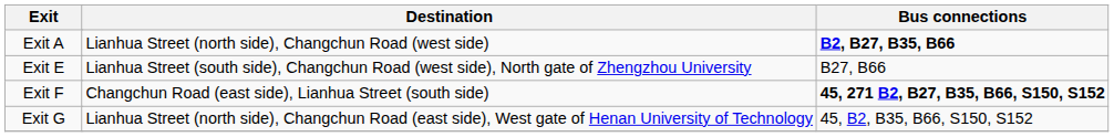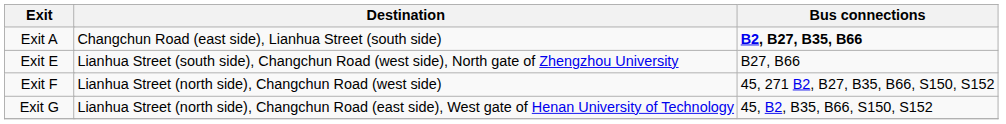 <table class="wikitable">
 <tr>
 <th style="width:70px" colspan="2">Exit</th>
 <th>Destination</th>
 <th>Bus connections</th>
 </tr>
 <tr>
 <td align="center" colspan="2">Exit A</td>
-<td>Lianhua Street (north side), Changchun Road (west side)</td>
+<td>Changchun Road (east side), Lianhua Street (south side)</td>
 <td><strong><a href='#'>B2</a>, B27, B35, B66</strong></td>
 </tr>
 <tr>
 <td align="center" colspan="2">Exit E</td>
 <td>Lianhua Street (south side), Changchun Road (west side), North gate of <a href='#'>Zhengzhou University</a></td>
 <td>B27, B66</td>
 </tr>
 <tr>
 <td align="center" colspan="2">Exit F</td>
-<td>Changchun Road (east side), Lianhua Street (south side)</td>
-<td><strong>45, 271 <a href='#'>B2</a>, B27, B35, B66, S150, S152</strong></td>
+<td>Lianhua Street (north side), Changchun Road (west side)</td>
+<td>45, 271 <a href='#'>B2</a>, B27, B35, B66, S150, S152</td>
 </tr>
 <tr>
 <td align="center" colspan="2">Exit G</td>
 <td>Lianhua Street (north side), Changchun Road (east side), West gate of <a href='#'>Henan University of Technology</a></td>
 <td>45, <a href='#'>B2</a>, B35, B66, S150, S152</td>
 </tr>
 <tr>
 </tr>
 </table>
